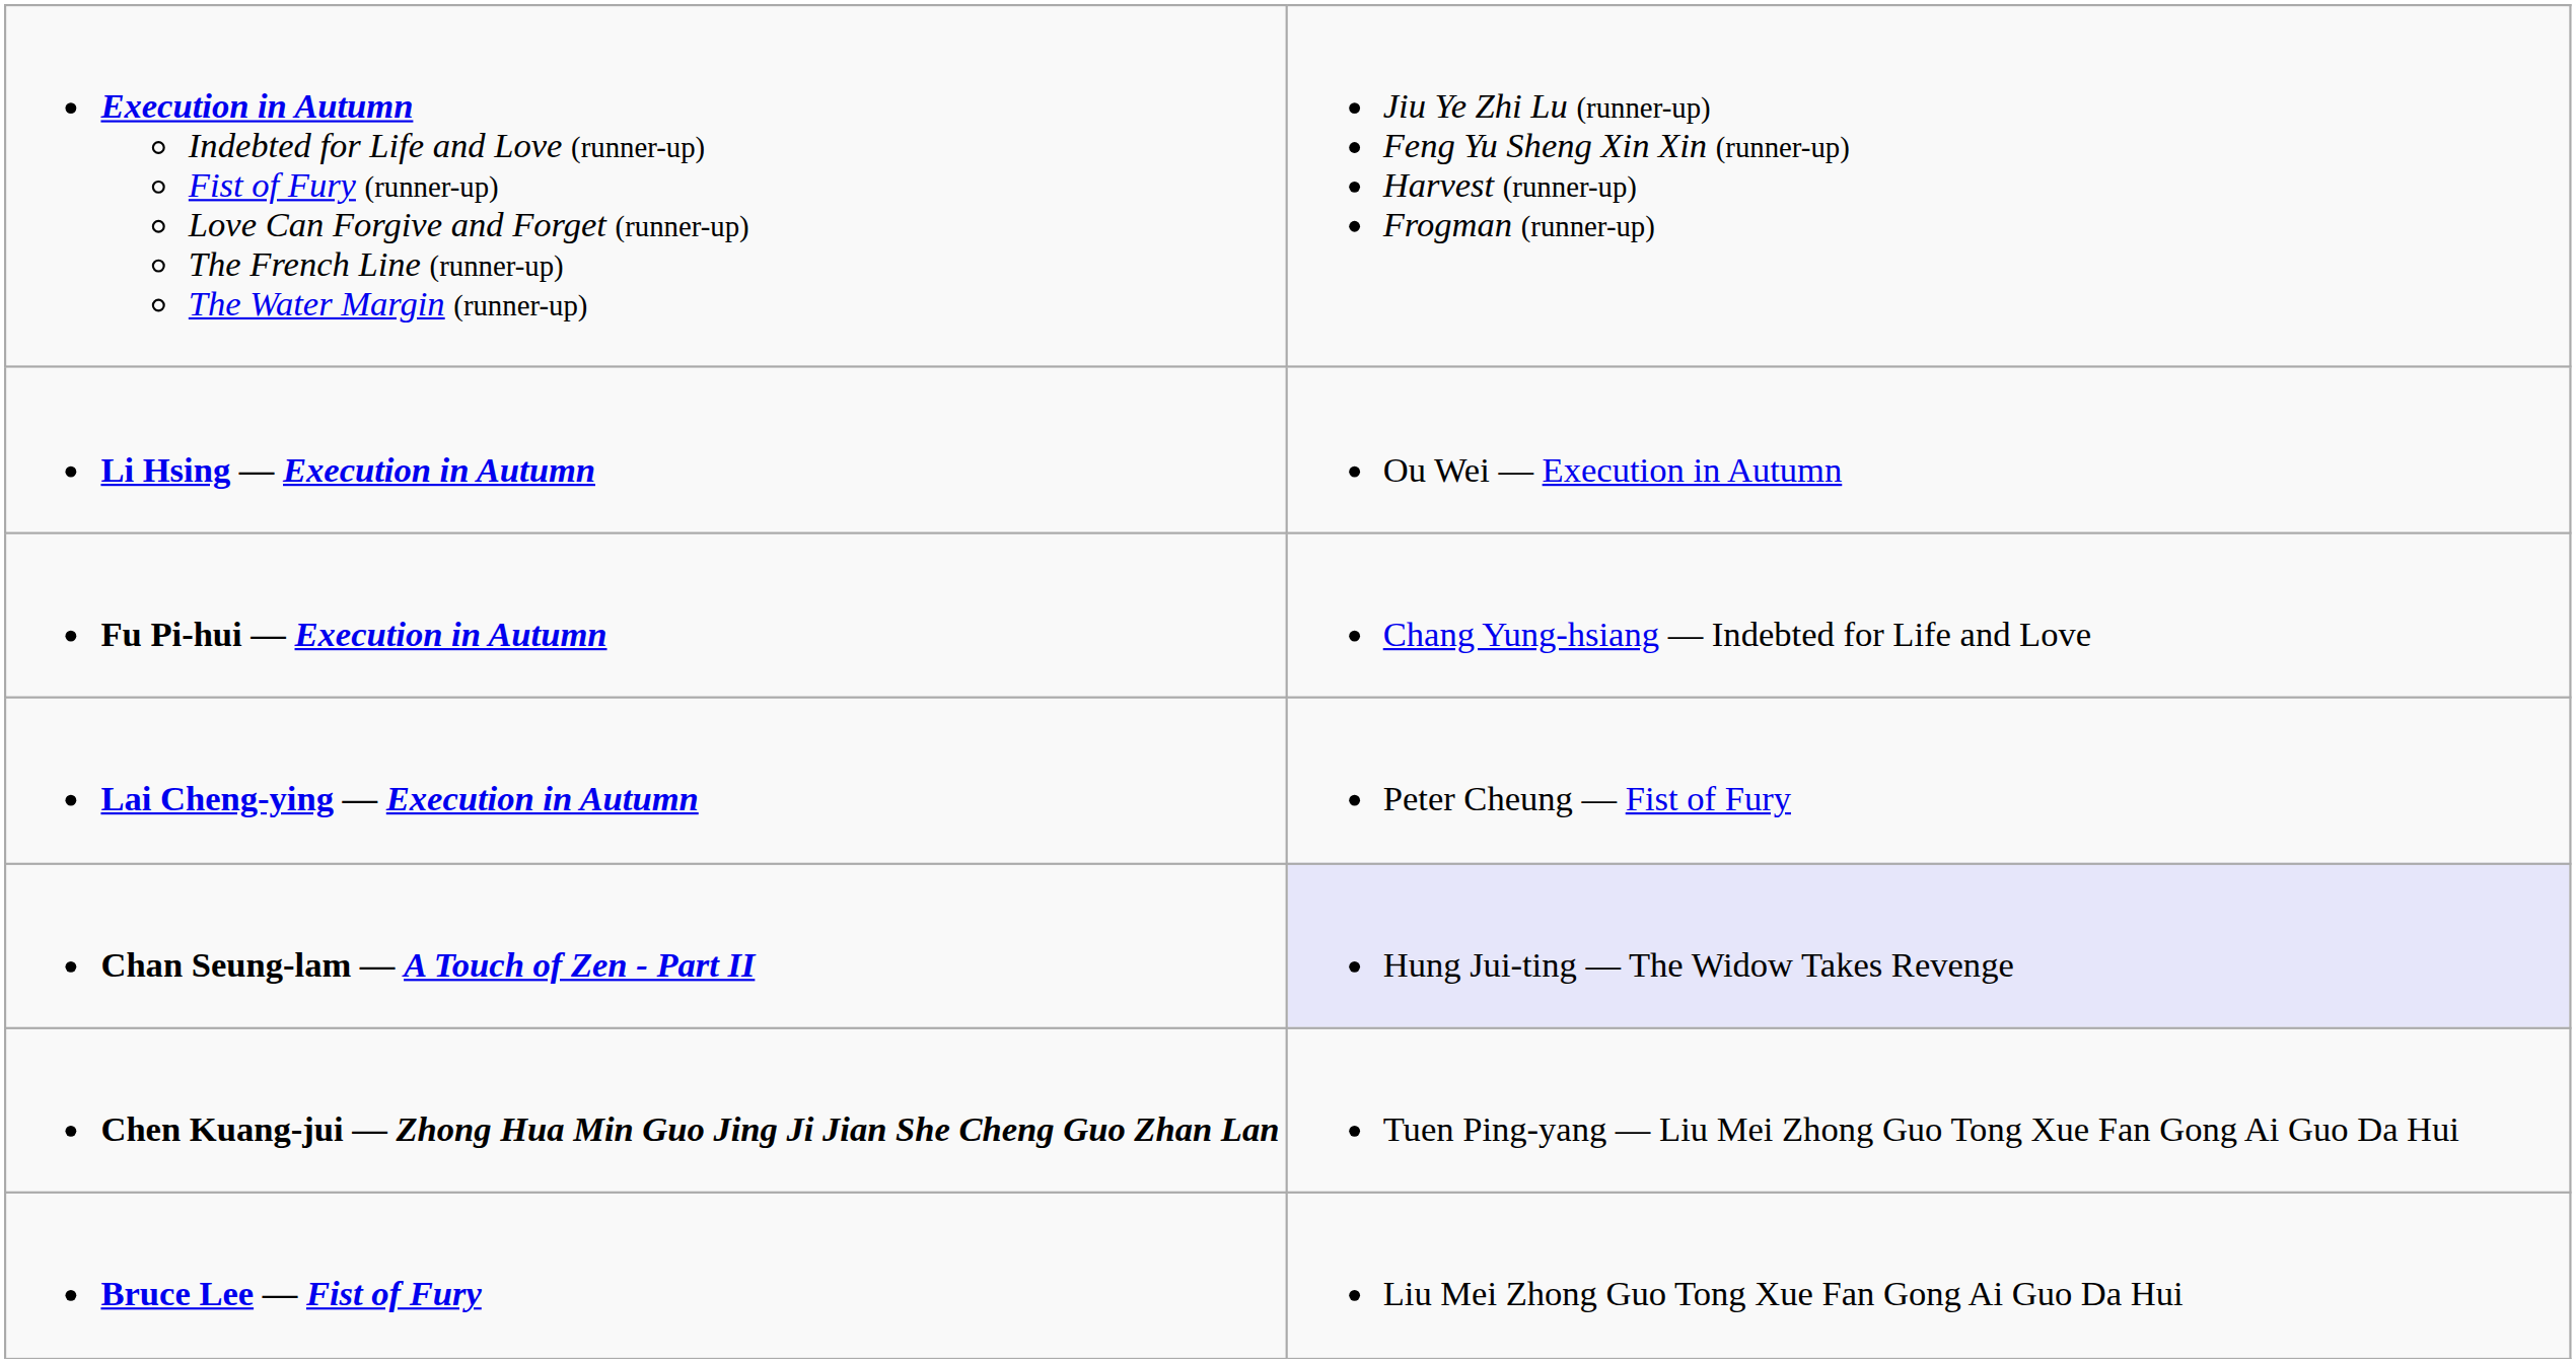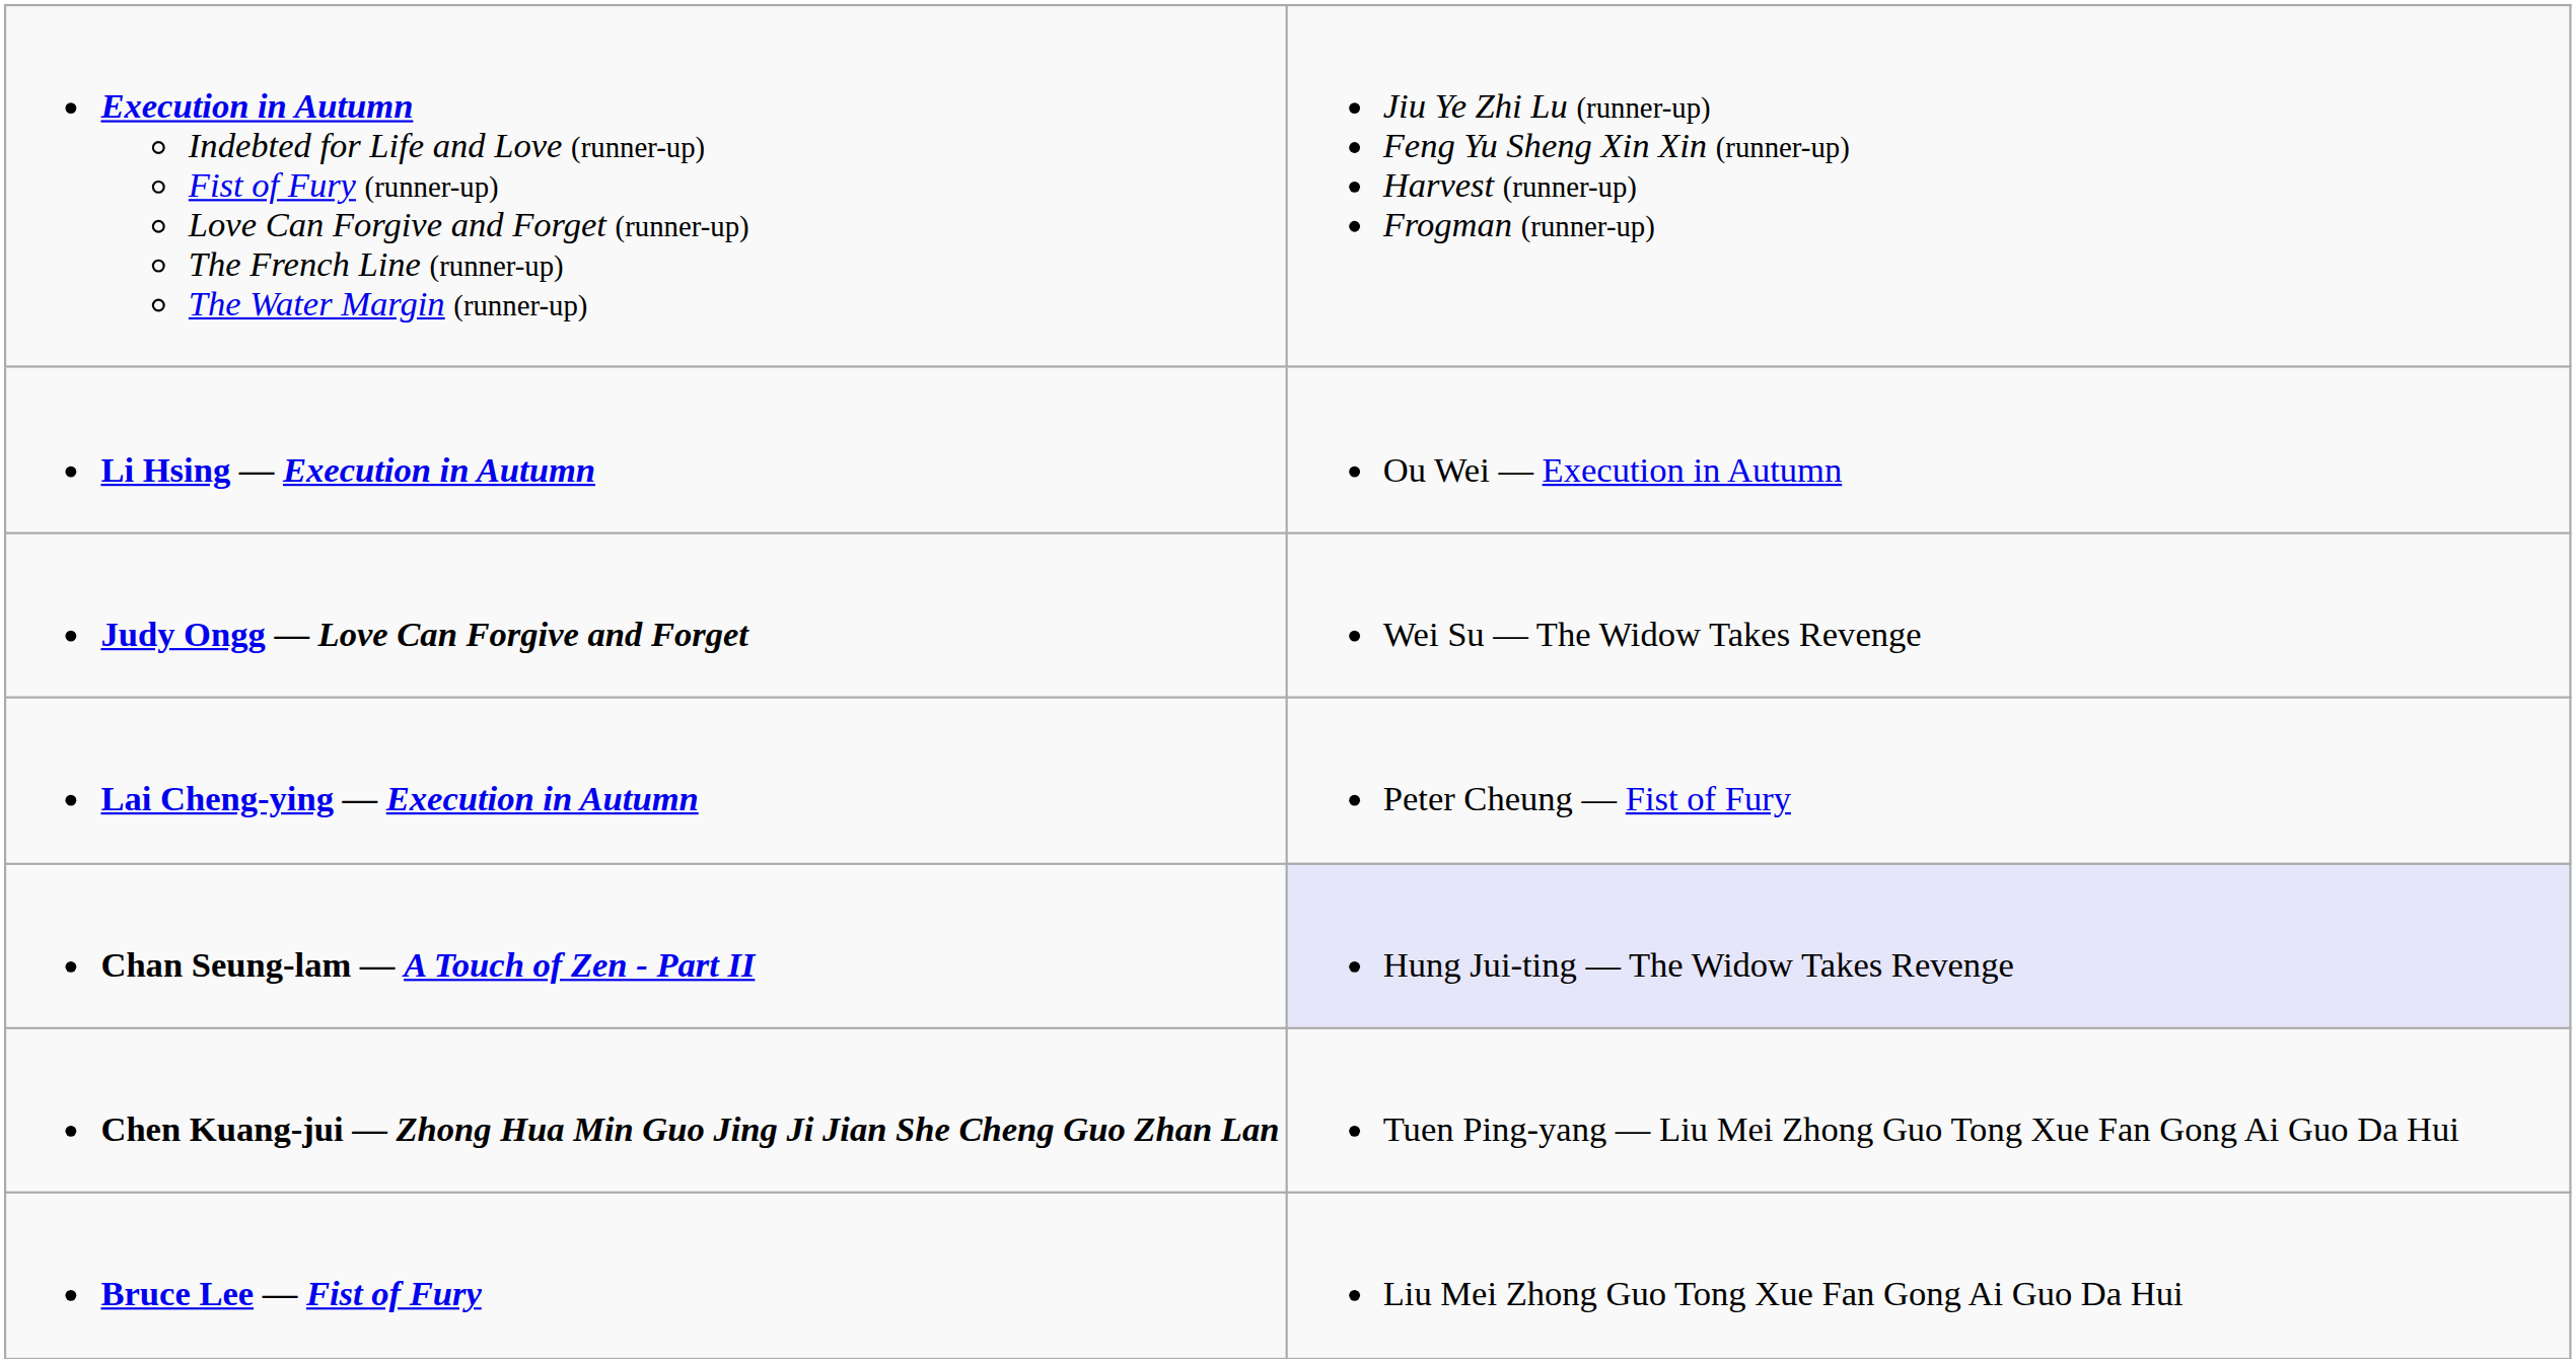 <table class=wikitable>
 <tr>
 <td valign="top" width="50%"><br><ul><li><strong><em><a href='#'>Execution in Autumn</a></em></strong><ul><li><em>Indebted for Life and Love</em> <small>(runner-up)</small></li><li><em><a href='#'>Fist of Fury</a></em> <small>(runner-up)</small></li><li><em>Love Can Forgive and Forget</em> <small>(runner-up)</small></li><li><em>The French Line</em> <small>(runner-up)</small></li><li><em><a href='#'>The Water Margin</a></em> <small>(runner-up)</small></li></ul></li></ul></td>
 <td valign="top" width="50%"><br><ul><li><em>Jiu Ye Zhi Lu</em> <small>(runner-up)</small></li><li><em>Feng Yu Sheng Xin Xin</em> <small>(runner-up)</small></li><li><em>Harvest</em> <small>(runner-up)</small></li><li><em>Frogman</em> <small>(runner-up)</small></li></ul></td>
 </tr>
 <tr>
 <td valign="top" width="50%"><br><ul><li><strong><a href='#'>Li Hsing</a> — <em><a href='#'>Execution in Autumn</a><strong><em></li></ul></td>
 <td valign="top" width="50%"><br><ul><li></strong>Ou Wei — </em><a href='#'>Execution in Autumn</a></em></strong></li></ul></td>
 </tr>
 <tr>
-<td valign="top" width="50%"><br><ul><li><strong>Fu Pi-hui — <em><a href='#'>Execution in Autumn</a><strong><em></li></ul></td>
-<td valign="top" width="50%"><br><ul><li></strong><a href='#'>Chang Yung-hsiang</a> — </em>Indebted for Life and Love</em></strong></li></ul></td>
+<td valign="top" width="50%"><br><ul><li><strong><a href='#'>Judy Ongg</a> — <em>Love Can Forgive and Forget<strong><em></li></ul></td>
+<td valign="top" width="50%"><br><ul><li></strong>Wei Su — </em>The Widow Takes Revenge</em></strong></li></ul></td>
 </tr>
 <tr>
 <td valign="top" width="50%"><br><ul><li><strong><a href='#'>Lai Cheng-ying</a> — <em><a href='#'>Execution in Autumn</a><strong><em></li></ul></td>
 <td valign="top" width="50%"><br><ul><li></strong>Peter Cheung — </em><a href='#'>Fist of Fury</a></em></strong></li></ul></td>
 </tr>
 <tr>
 <td valign="top" width="50%"><br><ul><li><strong>Chan Seung-lam — <em><a href='#'>A Touch of Zen - Part II</a><strong><em></li></ul></td>
 <td valign="top" width="50%" style="background: lavender;"><br><ul><li></strong>Hung Jui-ting  — </em>The Widow Takes Revenge</em></strong></li></ul></td>
 </tr>
 <tr>
 <td valign="top" width="50%"><br><ul><li><strong>Chen Kuang-jui — <em>Zhong Hua Min Guo Jing Ji Jian She Cheng Guo Zhan Lan<strong><em></li></ul></td>
 <td valign="top" width="50%"><br><ul><li></strong>Tuen Ping-yang — </em>Liu Mei Zhong Guo Tong Xue Fan Gong Ai Guo Da Hui</em></strong></li></ul></td>
 </tr>
 <tr>
 <td valign="top" width="50%"><br><ul><li><strong><a href='#'>Bruce Lee</a> — <em><a href='#'>Fist of Fury</a><strong><em></li></ul></td>
 <td valign="top" width="50%"><br><ul><li></em></strong>Liu Mei Zhong Guo Tong Xue Fan Gong Ai Guo Da Hui<strong><em></li></ul></td>
 </tr>
 </table>
